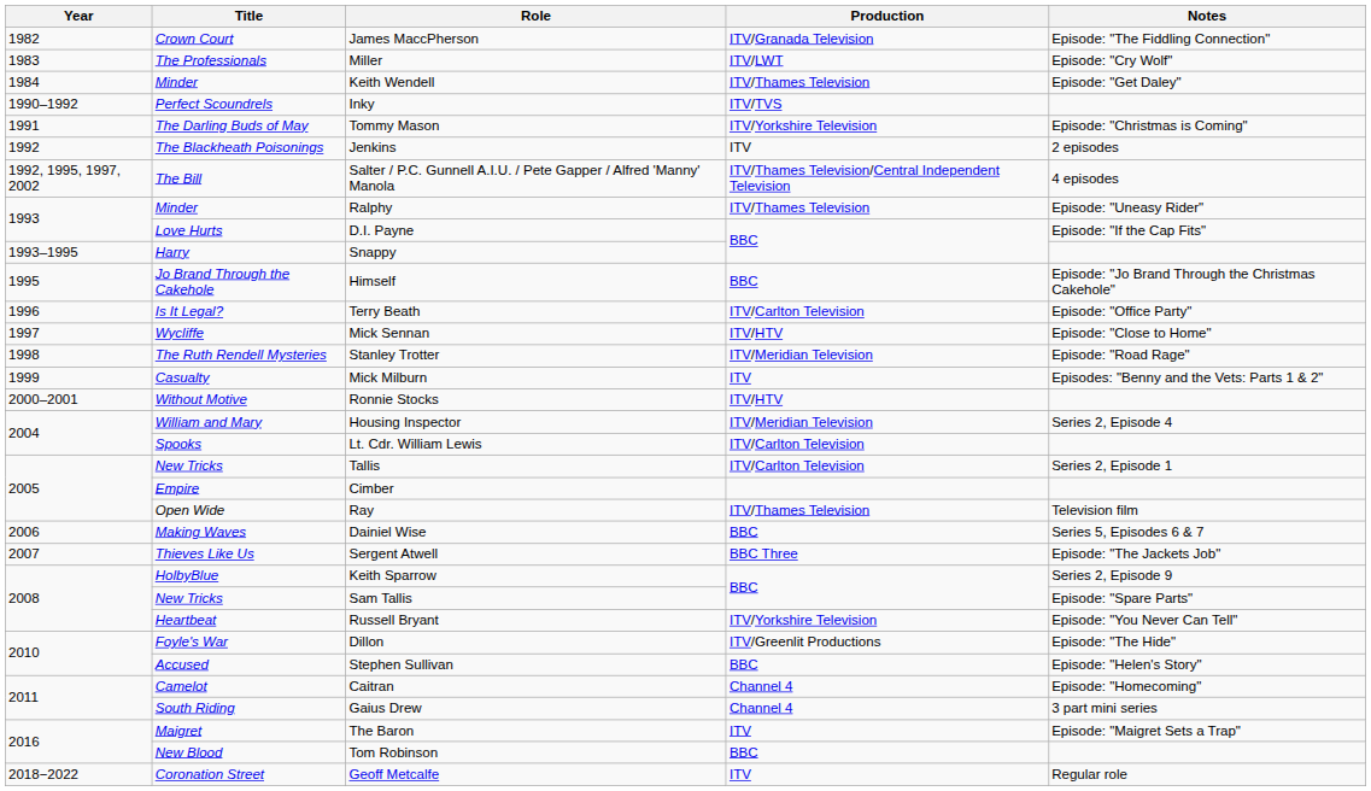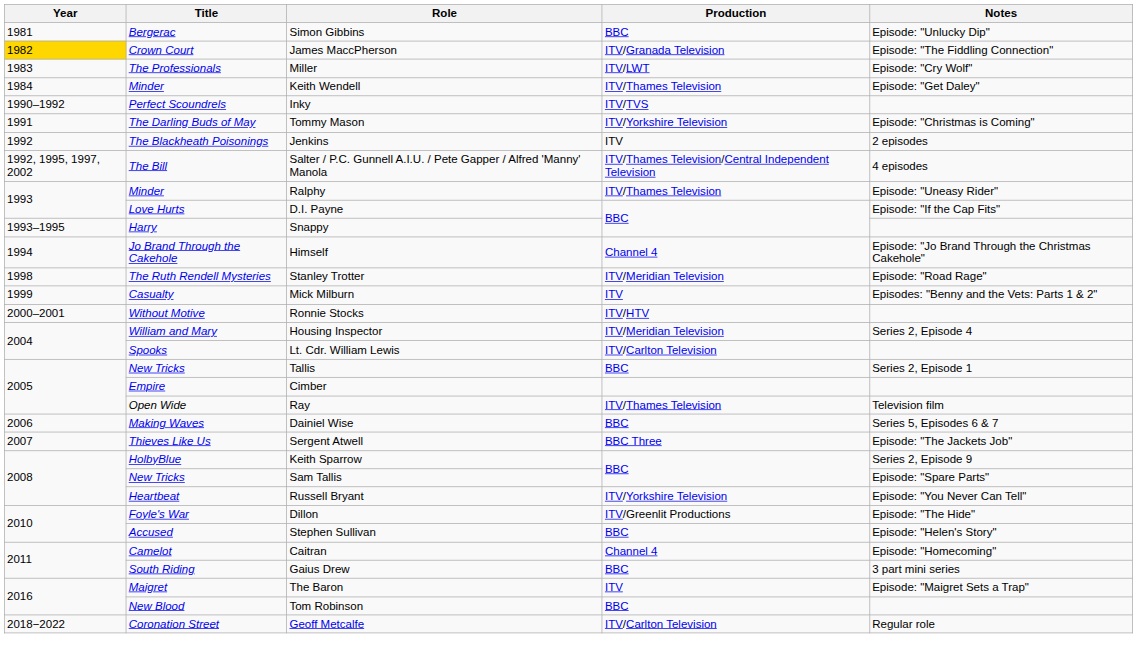 <table class="wikitable">
 <tr>
 <th scope="col">Year</th>
 <th scope="col">Title</th>
 <th scope="col">Role</th>
 <th scope="col">Production</th>
 <th scope="col">Notes</th>
 </tr>
 <tr>
-<td>1982</td>
+<td>1981</td>
+<td><em><a href='#'>Bergerac</a></em></td>
+<td>Simon Gibbins</td>
+<td><a href='#'>BBC</a></td>
+<td>Episode: "Unlucky Dip"</td>
+</tr>
+<tr>
+<td style="background: gold;">1982</td>
 <td><em><a href='#'>Crown Court</a></em></td>
 <td>James MaccPherson</td>
 <td><a href='#'>ITV</a>/<a href='#'>Granada Television</a></td>
 <td>Episode: "The Fiddling Connection"</td>
 </tr>
 <tr>
 <td>1983</td>
 <td><em><a href='#'>The Professionals</a></em></td>
 <td>Miller</td>
 <td><a href='#'>ITV</a>/<a href='#'>LWT</a></td>
 <td>Episode: "Cry Wolf"</td>
 </tr>
 <tr>
 <td>1984</td>
 <td><em><a href='#'>Minder</a></em></td>
 <td>Keith Wendell</td>
 <td><a href='#'>ITV</a>/<a href='#'>Thames Television</a></td>
 <td>Episode: "Get Daley"</td>
 </tr>
 <tr>
 <td>1990–1992</td>
 <td><em><a href='#'>Perfect Scoundrels</a></em></td>
 <td>Inky</td>
 <td><a href='#'>ITV</a>/<a href='#'>TVS</a></td>
 <td></td>
 </tr>
 <tr>
 <td>1991</td>
 <td><em><a href='#'>The Darling Buds of May</a></em></td>
 <td>Tommy Mason</td>
 <td><a href='#'>ITV</a>/<a href='#'>Yorkshire Television</a></td>
 <td>Episode: "Christmas is Coming"</td>
 </tr>
 <tr>
 <td>1992</td>
 <td><em><a href='#'>The Blackheath Poisonings</a></em></td>
 <td>Jenkins</td>
 <td>ITV</td>
 <td>2 episodes</td>
 </tr>
 <tr>
 <td>1992, 1995, 1997, 2002</td>
 <td><em><a href='#'>The Bill</a></em></td>
 <td>Salter / P.C. Gunnell A.I.U. / Pete Gapper / Alfred 'Manny' Manola</td>
 <td><a href='#'>ITV</a>/<a href='#'>Thames Television</a>/<a href='#'>Central Independent Television</a></td>
 <td>4 episodes</td>
 </tr>
 <tr>
 <td rowspan="2">1993</td>
 <td><em><a href='#'>Minder</a></em></td>
 <td>Ralphy</td>
 <td><a href='#'>ITV</a>/<a href='#'>Thames Television</a></td>
 <td>Episode: "Uneasy Rider"</td>
 </tr>
 <tr>
 <td><em><a href='#'>Love Hurts</a></em></td>
 <td>D.I. Payne</td>
 <td rowspan="2"><a href='#'>BBC</a></td>
 <td>Episode: "If the Cap Fits"</td>
 </tr>
 <tr>
 <td>1993–1995</td>
 <td><em><a href='#'>Harry</a></em></td>
 <td>Snappy</td>
 <td></td>
 </tr>
 <tr>
-<td>1995</td>
+<td>1994</td>
 <td><em><a href='#'>Jo Brand Through the Cakehole</a></em></td>
 <td>Himself</td>
-<td><a href='#'>BBC</a></td>
+<td><a href='#'>Channel 4</a></td>
 <td>Episode: "Jo Brand Through the Christmas Cakehole"</td>
-</tr>
-<tr>
-<td>1996</td>
-<td><em><a href='#'>Is It Legal?</a></em></td>
-<td>Terry Beath</td>
-<td><a href='#'>ITV</a>/<a href='#'>Carlton Television</a></td>
-<td>Episode: "Office Party"</td>
-</tr>
-<tr>
-<td>1997</td>
-<td><em><a href='#'>Wycliffe</a></em></td>
-<td>Mick Sennan</td>
-<td><a href='#'>ITV</a>/<a href='#'>HTV</a></td>
-<td>Episode: "Close to Home"</td>
 </tr>
 <tr>
 <td>1998</td>
 <td><em><a href='#'>The Ruth Rendell Mysteries</a></em></td>
 <td>Stanley Trotter</td>
 <td><a href='#'>ITV</a>/<a href='#'>Meridian Television</a></td>
 <td>Episode: "Road Rage"</td>
 </tr>
 <tr>
 <td>1999</td>
 <td><em><a href='#'>Casualty</a></em></td>
 <td>Mick Milburn</td>
 <td><a href='#'>ITV</a></td>
 <td>Episodes: "Benny and the Vets: Parts 1 & 2"</td>
 </tr>
 <tr>
 <td>2000–2001</td>
 <td><em><a href='#'>Without Motive</a></em></td>
 <td>Ronnie Stocks</td>
 <td><a href='#'>ITV</a>/<a href='#'>HTV</a></td>
 <td></td>
 </tr>
 <tr>
 <td rowspan="2">2004</td>
 <td><em><a href='#'>William and Mary</a></em></td>
 <td>Housing Inspector</td>
 <td><a href='#'>ITV</a>/<a href='#'>Meridian Television</a></td>
 <td>Series 2, Episode 4</td>
 </tr>
 <tr>
 <td><em><a href='#'>Spooks</a></em></td>
 <td>Lt. Cdr. William Lewis</td>
 <td><a href='#'>ITV</a>/<a href='#'>Carlton Television</a></td>
 <td></td>
 </tr>
 <tr>
 <td rowspan="3">2005</td>
 <td><em><a href='#'>New Tricks</a></em></td>
 <td>Tallis</td>
-<td><a href='#'>ITV</a>/<a href='#'>Carlton Television</a></td>
+<td><a href='#'>BBC</a></td>
 <td>Series 2, Episode 1</td>
 </tr>
 <tr>
 <td><em><a href='#'>Empire</a></em></td>
 <td>Cimber</td>
 <td></td>
 <td></td>
 </tr>
 <tr>
 <td><em>Open Wide</em></td>
 <td>Ray</td>
 <td><a href='#'>ITV</a>/<a href='#'>Thames Television</a></td>
 <td>Television film</td>
 </tr>
 <tr>
 <td>2006</td>
 <td><em><a href='#'>Making Waves</a></em></td>
 <td>Dainiel Wise</td>
 <td><a href='#'>BBC</a></td>
 <td>Series 5, Episodes 6 & 7</td>
 </tr>
 <tr>
 <td>2007</td>
 <td><em><a href='#'>Thieves Like Us</a></em></td>
 <td>Sergent Atwell</td>
 <td><a href='#'>BBC Three</a></td>
 <td>Episode: "The Jackets Job"</td>
 </tr>
 <tr>
 <td rowspan="3">2008</td>
 <td><em><a href='#'>HolbyBlue</a></em></td>
 <td>Keith Sparrow</td>
 <td rowspan="2"><a href='#'>BBC</a></td>
 <td>Series 2, Episode 9</td>
 </tr>
 <tr>
 <td><em><a href='#'>New Tricks</a></em></td>
 <td>Sam Tallis</td>
 <td>Episode: "Spare Parts"</td>
 </tr>
 <tr>
 <td><em><a href='#'>Heartbeat</a></em></td>
 <td>Russell Bryant</td>
 <td><a href='#'>ITV</a>/<a href='#'>Yorkshire Television</a></td>
 <td>Episode: "You Never Can Tell"</td>
 </tr>
 <tr>
 <td rowspan="2">2010</td>
 <td><em><a href='#'>Foyle's War</a></em></td>
 <td>Dillon</td>
 <td><a href='#'>ITV</a>/Greenlit Productions</td>
 <td>Episode: "The Hide"</td>
 </tr>
 <tr>
 <td><em><a href='#'>Accused</a></em></td>
 <td>Stephen Sullivan</td>
 <td><a href='#'>BBC</a></td>
 <td>Episode: "Helen's Story"</td>
 </tr>
 <tr>
 <td rowspan="2">2011</td>
 <td><em><a href='#'>Camelot</a></em></td>
 <td>Caitran</td>
 <td><a href='#'>Channel 4</a></td>
 <td>Episode: "Homecoming"</td>
 </tr>
 <tr>
 <td><em><a href='#'>South Riding</a></em></td>
 <td>Gaius Drew</td>
-<td><a href='#'>Channel 4</a></td>
+<td><a href='#'>BBC</a></td>
 <td>3 part mini series</td>
 </tr>
 <tr>
 <td rowspan="2">2016</td>
 <td><em><a href='#'>Maigret</a></em></td>
 <td>The Baron</td>
 <td><a href='#'>ITV</a></td>
 <td>Episode: "Maigret Sets a Trap"</td>
 </tr>
 <tr>
 <td><em><a href='#'>New Blood</a></em></td>
 <td>Tom Robinson</td>
 <td><a href='#'>BBC</a></td>
 <td></td>
 </tr>
 <tr>
 <td>2018−2022</td>
 <td><em><a href='#'>Coronation Street</a></em></td>
 <td><a href='#'>Geoff Metcalfe</a></td>
-<td><a href='#'>ITV</a></td>
+<td><a href='#'>ITV</a>/<a href='#'>Carlton Television</a></td>
 <td>Regular role</td>
 </tr>
 </table>
